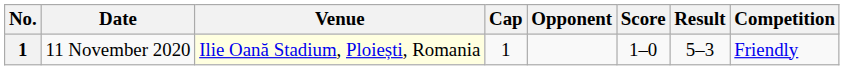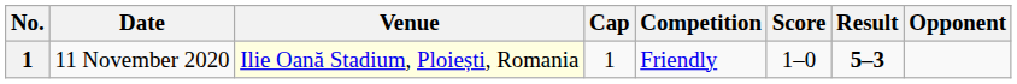 <table class="wikitable sortable plainrowheaders">
 <tr>
 <th scope=col>No.</th>
 <th scope=col data-sort-type=date>Date</th>
 <th scope=col>Venue</th>
 <th scope=col>Cap</th>
-<th scope=col>Opponent</th>
+<th scope=col>Competition</th>
 <th scope=col>Score</th>
 <th scope=col>Result</th>
-<th scope=col>Competition</th>
+<th scope=col>Opponent</th>
 </tr>
 <tr>
 <th scope=row>1</th>
 <td>11 November 2020</td>
 <td style="background: lightyellow;"><a href='#'>Ilie Oană Stadium</a>, <a href='#'>Ploiești</a>, Romania</td>
 <td align="center">1</td>
+<td><a href='#'>Friendly</a></td>
+<td align=center>1–0</td>
+<td align=center><strong>5–3</strong></td>
 <td></td>
-<td align=center>1–0</td>
-<td align=center>5–3</td>
-<td><a href='#'>Friendly</a></td>
 </tr>
 </table>
